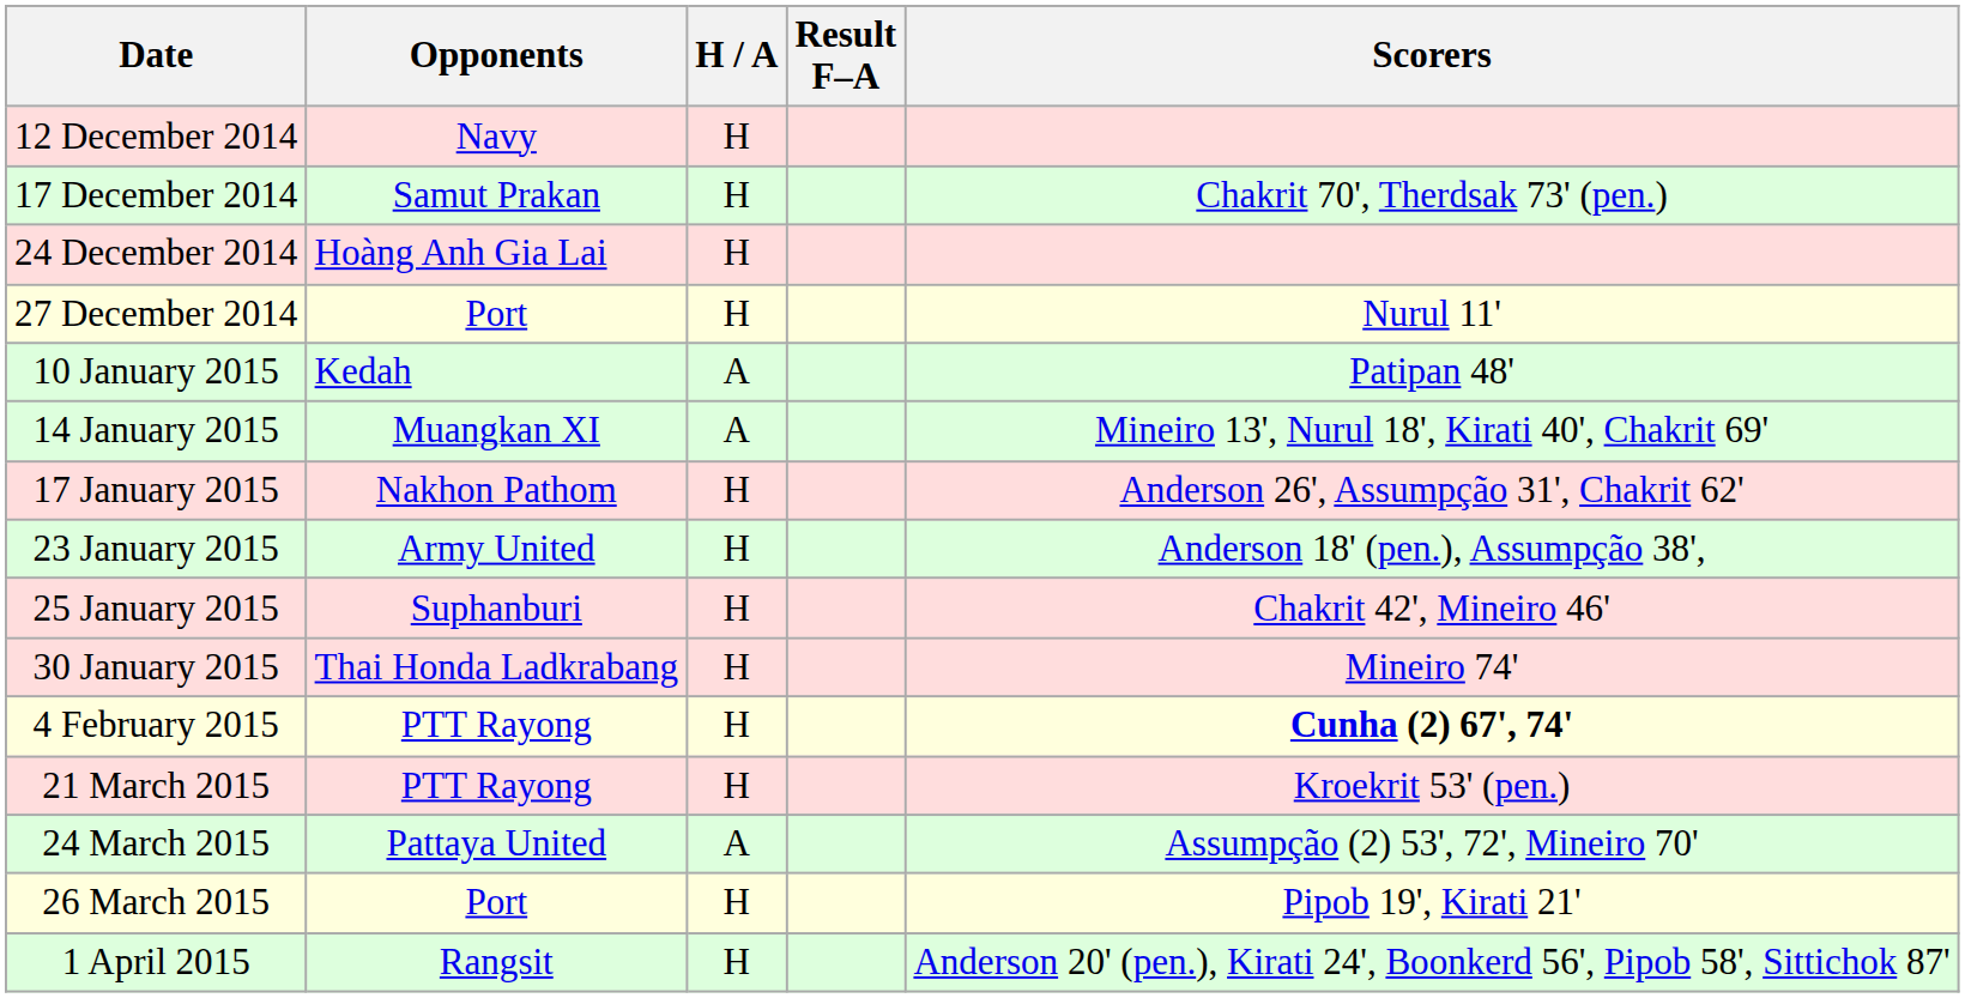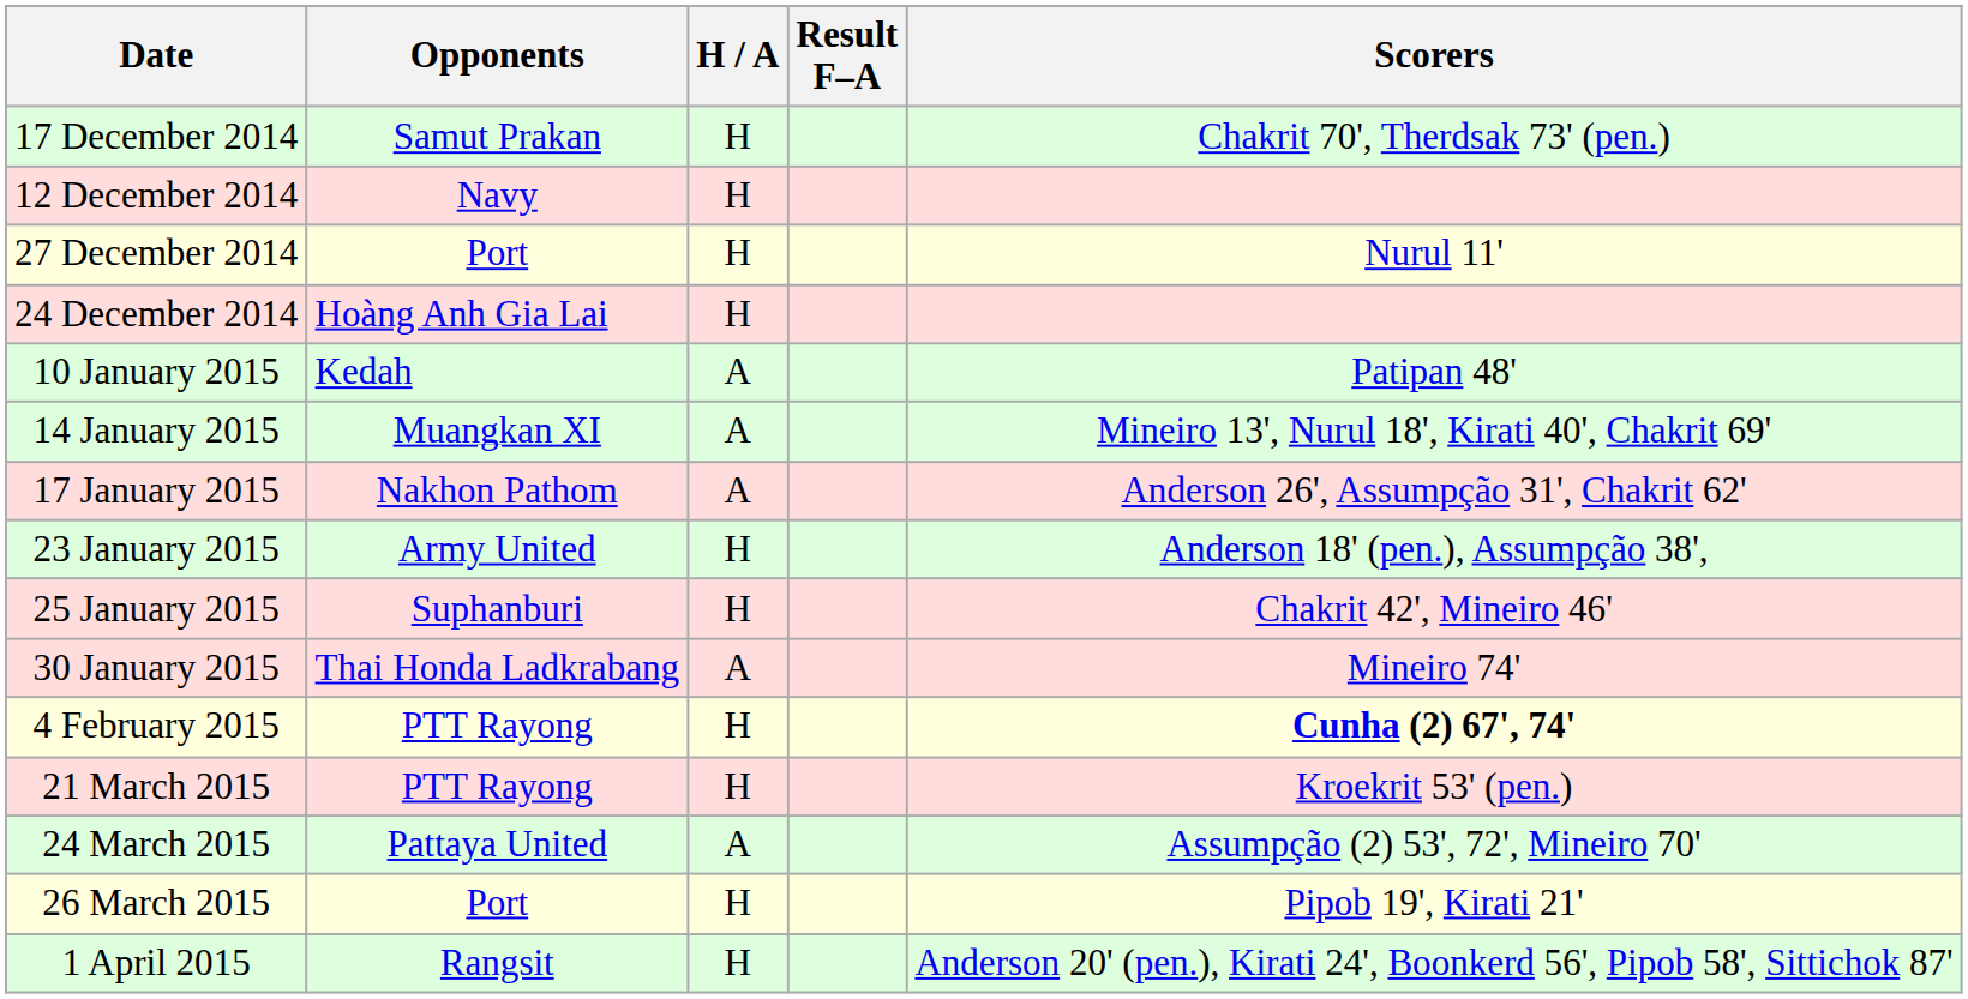 <table class="wikitable" style="text-align:center">
 <tr>
 <th>Date</th>
 <th>Opponents</th>
 <th>H / A</th>
 <th>Result<br>F–A</th>
 <th>Scorers</th>
-</tr>
-<tr bgcolor="#ffdddd">
-<td>12 December 2014</td>
-<td><a href='#'>Navy</a></td>
-<td>H</td>
-<td></td>
-<td></td>
 </tr>
 <tr bgcolor="#ddffdd">
 <td>17 December 2014</td>
 <td><a href='#'>Samut Prakan</a></td>
 <td>H</td>
 <td></td>
 <td><a href='#'>Chakrit</a> 70', <a href='#'>Therdsak</a> 73' (<a href='#'>pen.</a>)</td>
 </tr>
 <tr bgcolor="#ffdddd">
-<td>24 December 2014</td>
-<td align="left"> <a href='#'>Hoàng Anh Gia Lai</a></td>
+<td>12 December 2014</td>
+<td><a href='#'>Navy</a></td>
 <td>H</td>
 <td></td>
 <td></td>
 </tr>
 <tr bgcolor="#ffffdd">
 <td>27 December 2014</td>
 <td><a href='#'>Port</a></td>
 <td>H</td>
 <td></td>
 <td><a href='#'>Nurul</a> 11'</td>
+</tr>
+<tr bgcolor="#ffdddd">
+<td>24 December 2014</td>
+<td align="left"> <a href='#'>Hoàng Anh Gia Lai</a></td>
+<td>H</td>
+<td></td>
+<td></td>
 </tr>
 <tr bgcolor="#ddffdd">
 <td>10 January 2015</td>
 <td align="left"> <a href='#'>Kedah</a></td>
 <td>A</td>
 <td></td>
 <td><a href='#'>Patipan</a> 48'</td>
 </tr>
 <tr bgcolor="#ddffdd">
 <td>14 January 2015</td>
 <td><a href='#'>Muangkan XI</a></td>
 <td>A</td>
 <td></td>
 <td><a href='#'>Mineiro</a> 13', <a href='#'>Nurul</a> 18', <a href='#'>Kirati</a> 40', <a href='#'>Chakrit</a> 69'</td>
 </tr>
 <tr bgcolor="#ffdddd">
 <td>17 January 2015</td>
 <td><a href='#'>Nakhon Pathom</a></td>
-<td>H</td>
+<td>A</td>
 <td></td>
 <td><a href='#'>Anderson</a> 26', <a href='#'>Assumpção</a> 31', <a href='#'>Chakrit</a> 62'</td>
 </tr>
 <tr bgcolor="#ddffdd">
 <td>23 January 2015</td>
 <td><a href='#'>Army United</a></td>
 <td>H</td>
 <td></td>
 <td><a href='#'>Anderson</a> 18' (<a href='#'>pen.</a>), <a href='#'>Assumpção</a> 38',</td>
 </tr>
 <tr bgcolor="#ffdddd">
 <td>25 January 2015</td>
 <td><a href='#'>Suphanburi</a></td>
 <td>H</td>
 <td></td>
 <td><a href='#'>Chakrit</a> 42', <a href='#'>Mineiro</a> 46'</td>
 </tr>
 <tr bgcolor="#ffdddd">
 <td>30 January 2015</td>
 <td><a href='#'>Thai Honda Ladkrabang</a></td>
-<td>H</td>
+<td>A</td>
 <td></td>
 <td><a href='#'>Mineiro</a> 74'</td>
 </tr>
 <tr bgcolor="#ffffdd">
 <td>4 February 2015</td>
 <td><a href='#'>PTT Rayong</a></td>
 <td>H</td>
 <td></td>
 <td><strong><a href='#'>Cunha</a> (2) 67', 74'</strong></td>
 </tr>
 <tr bgcolor="#ffdddd">
 <td>21 March 2015</td>
 <td><a href='#'>PTT Rayong</a></td>
 <td>H</td>
 <td></td>
 <td><a href='#'>Kroekrit</a> 53' (<a href='#'>pen.</a>)</td>
 </tr>
 <tr bgcolor="#ddffdd">
 <td>24 March 2015</td>
 <td><a href='#'>Pattaya United</a></td>
 <td>A</td>
 <td></td>
 <td><a href='#'>Assumpção</a> (2) 53', 72', <a href='#'>Mineiro</a> 70'</td>
 </tr>
 <tr bgcolor="#ffffdd">
 <td>26 March 2015</td>
 <td><a href='#'>Port</a></td>
 <td>H</td>
 <td></td>
 <td><a href='#'>Pipob</a> 19', <a href='#'>Kirati</a> 21'</td>
 </tr>
 <tr bgcolor="#ddffdd">
 <td>1 April 2015</td>
 <td><a href='#'>Rangsit</a></td>
 <td>H</td>
 <td></td>
 <td><a href='#'>Anderson</a> 20' (<a href='#'>pen.</a>), <a href='#'>Kirati</a> 24', <a href='#'>Boonkerd</a> 56', <a href='#'>Pipob</a> 58', <a href='#'>Sittichok</a> 87'</td>
 </tr>
 </table>
